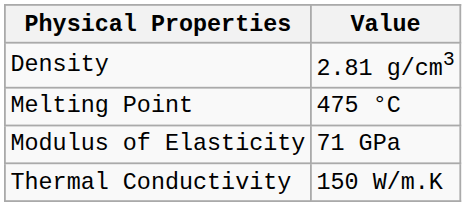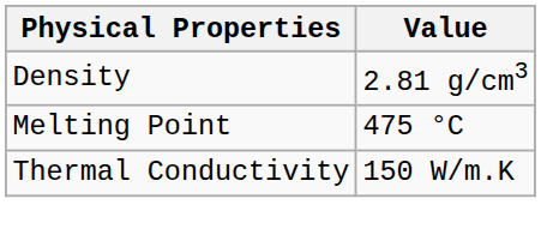 <table class="wikitable">
 <tr>
 <th>Physical Properties</th>
 <th>Value</th>
 </tr>
 <tr>
 <td>Density</td>
 <td>2.81 g/cm<sup>3</sup></td>
 </tr>
 <tr>
 <td>Melting Point</td>
 <td>475 °C</td>
 </tr>
 <tr>
-<td>Modulus of Elasticity</td>
-<td>71 GPa</td>
-</tr>
-<tr>
 <td>Thermal Conductivity</td>
 <td>150 W/m.K</td>
 </tr>
 </table>
